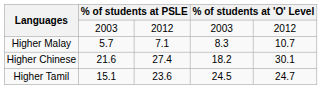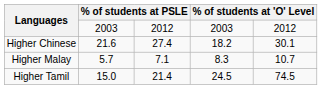 <table class="wikitable">
 <tr>
 <th rowspan="2" style="text-align: center;">Languages</th>
 <th colspan="2" style="text-align: center;">% of students at PSLE</th>
 <th colspan="2" style="text-align: center;">% of students at 'O' Level</th>
 </tr>
 <tr>
 <td style="text-align: center;">2003</td>
 <td style="text-align: center;">2012</td>
 <td style="text-align: center;">2003</td>
 <td style="text-align: center;">2012</td>
 </tr>
 <tr>
+<td style="text-align: center;">Higher Chinese</td>
+<td style="text-align: center;">21.6</td>
+<td style="text-align: center;">27.4</td>
+<td style="text-align: center;">18.2</td>
+<td style="text-align: center;">30.1</td>
+</tr>
+<tr>
 <td style="text-align: center;">Higher Malay</td>
 <td style="text-align: center;">5.7</td>
 <td style="text-align: center;">7.1</td>
 <td style="text-align: center;">8.3</td>
 <td style="text-align: center;">10.7</td>
 </tr>
 <tr>
-<td style="text-align: center;">Higher Chinese</td>
-<td style="text-align: center;">21.6</td>
-<td style="text-align: center;">27.4</td>
-<td style="text-align: center;">18.2</td>
-<td style="text-align: center;">30.1</td>
-</tr>
-<tr>
 <td style="text-align: center;">Higher Tamil</td>
-<td style="text-align: center;">15.1</td>
-<td style="text-align: center;">23.6</td>
+<td style="text-align: center;">15.0</td>
+<td style="text-align: center;">21.4</td>
 <td style="text-align: center;">24.5</td>
-<td style="text-align: center;">24.7</td>
+<td style="text-align: center;">74.5</td>
 </tr>
 </table>
